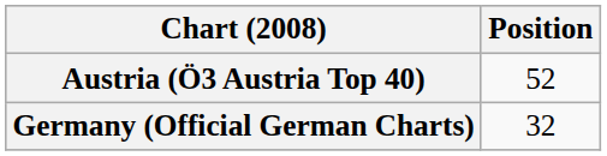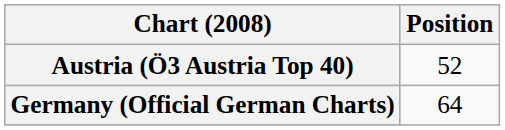 <table class="wikitable sortable plainrowheaders" style="text-align:center">
 <tr>
 <th scope="col">Chart (2008)</th>
 <th scope="col">Position</th>
 </tr>
 <tr>
 <th scope="row">Austria (Ö3 Austria Top 40)</th>
 <td>52</td>
 </tr>
 <tr>
 <th scope="row">Germany (Official German Charts)</th>
-<td>32</td>
+<td>64</td>
 </tr>
 </table>
